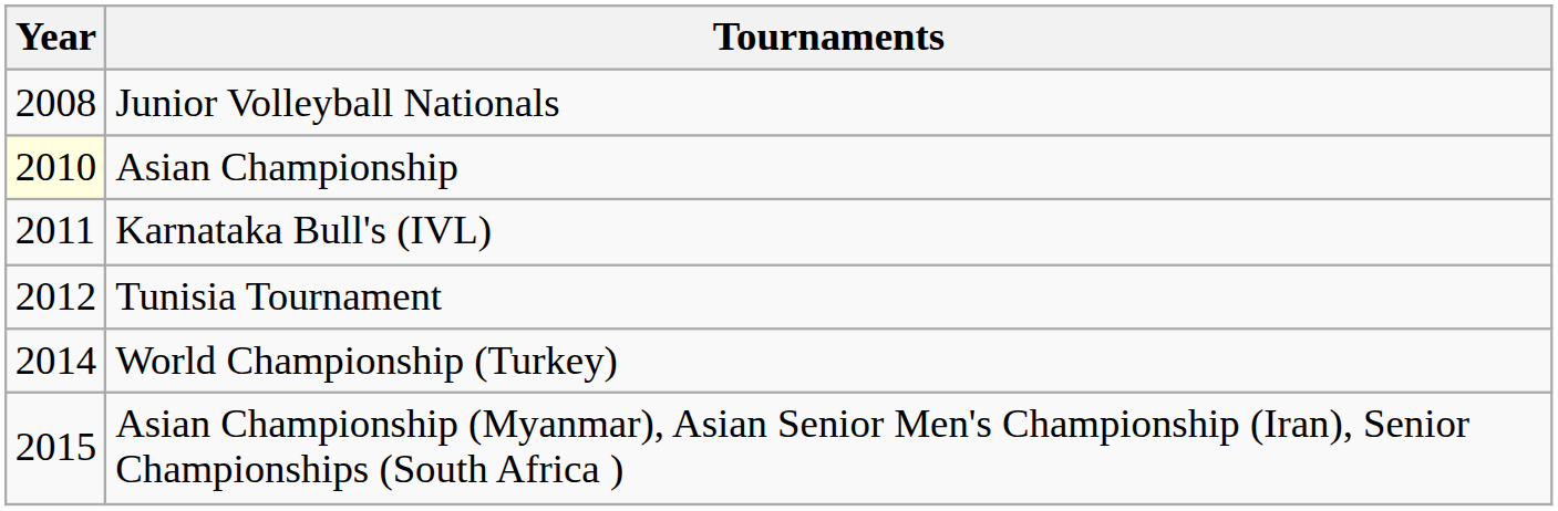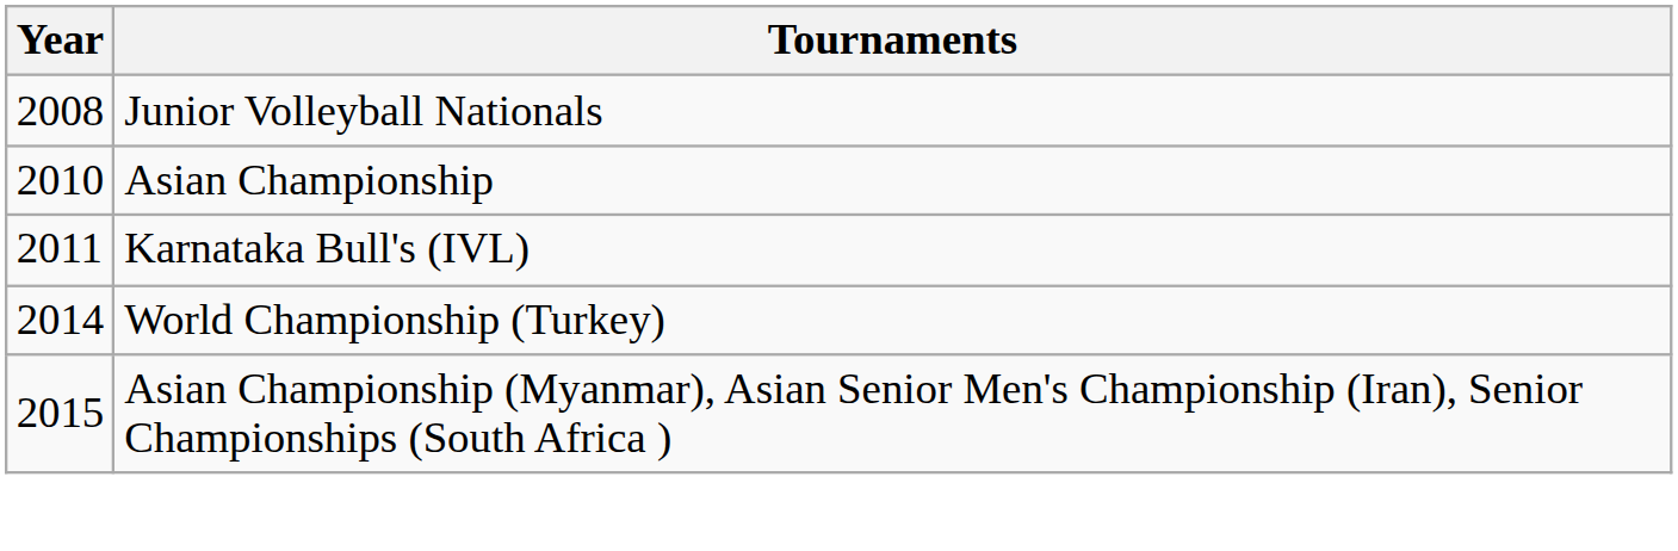 <table class="wikitable">
 <tr>
 <th>Year</th>
 <th>Tournaments</th>
 </tr>
 <tr>
 <td>2008</td>
 <td>Junior Volleyball Nationals</td>
 </tr>
 <tr>
-<td style="background: lightyellow;">2010</td>
+<td>2010</td>
 <td>Asian Championship</td>
 </tr>
 <tr>
 <td>2011</td>
 <td>Karnataka Bull's (IVL)</td>
-</tr>
-<tr>
-<td>2012</td>
-<td>Tunisia Tournament</td>
 </tr>
 <tr>
 <td>2014</td>
 <td>World Championship (Turkey)</td>
 </tr>
 <tr>
 <td>2015</td>
 <td>Asian Championship (Myanmar), Asian Senior Men's Championship (Iran), Senior Championships (South Africa )</td>
 </tr>
 </table>
